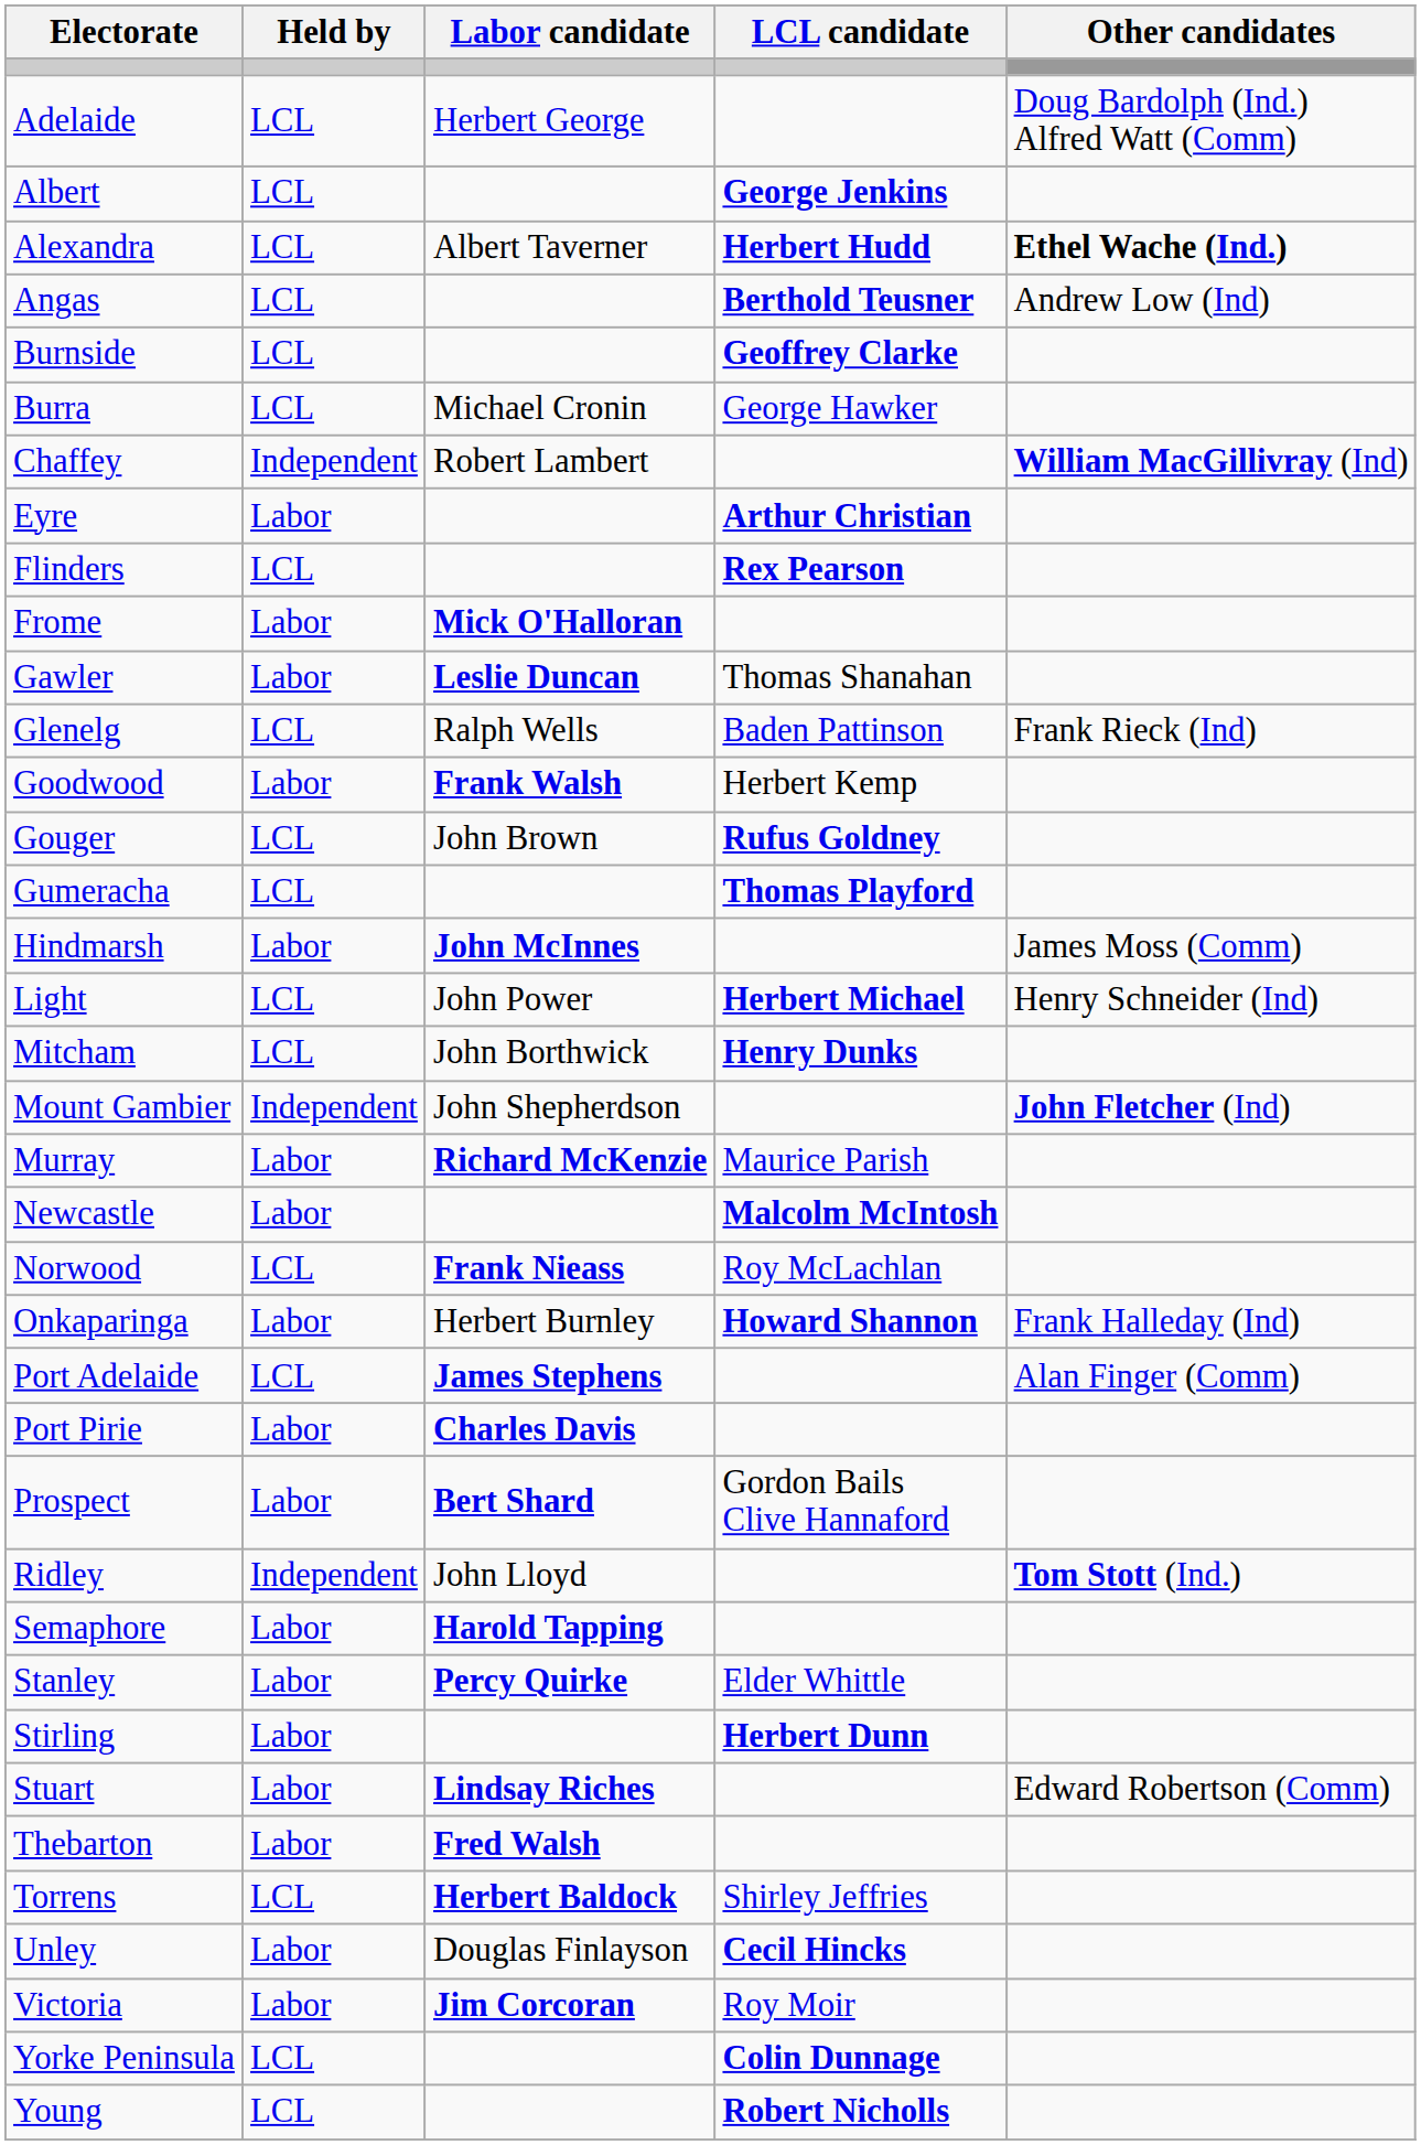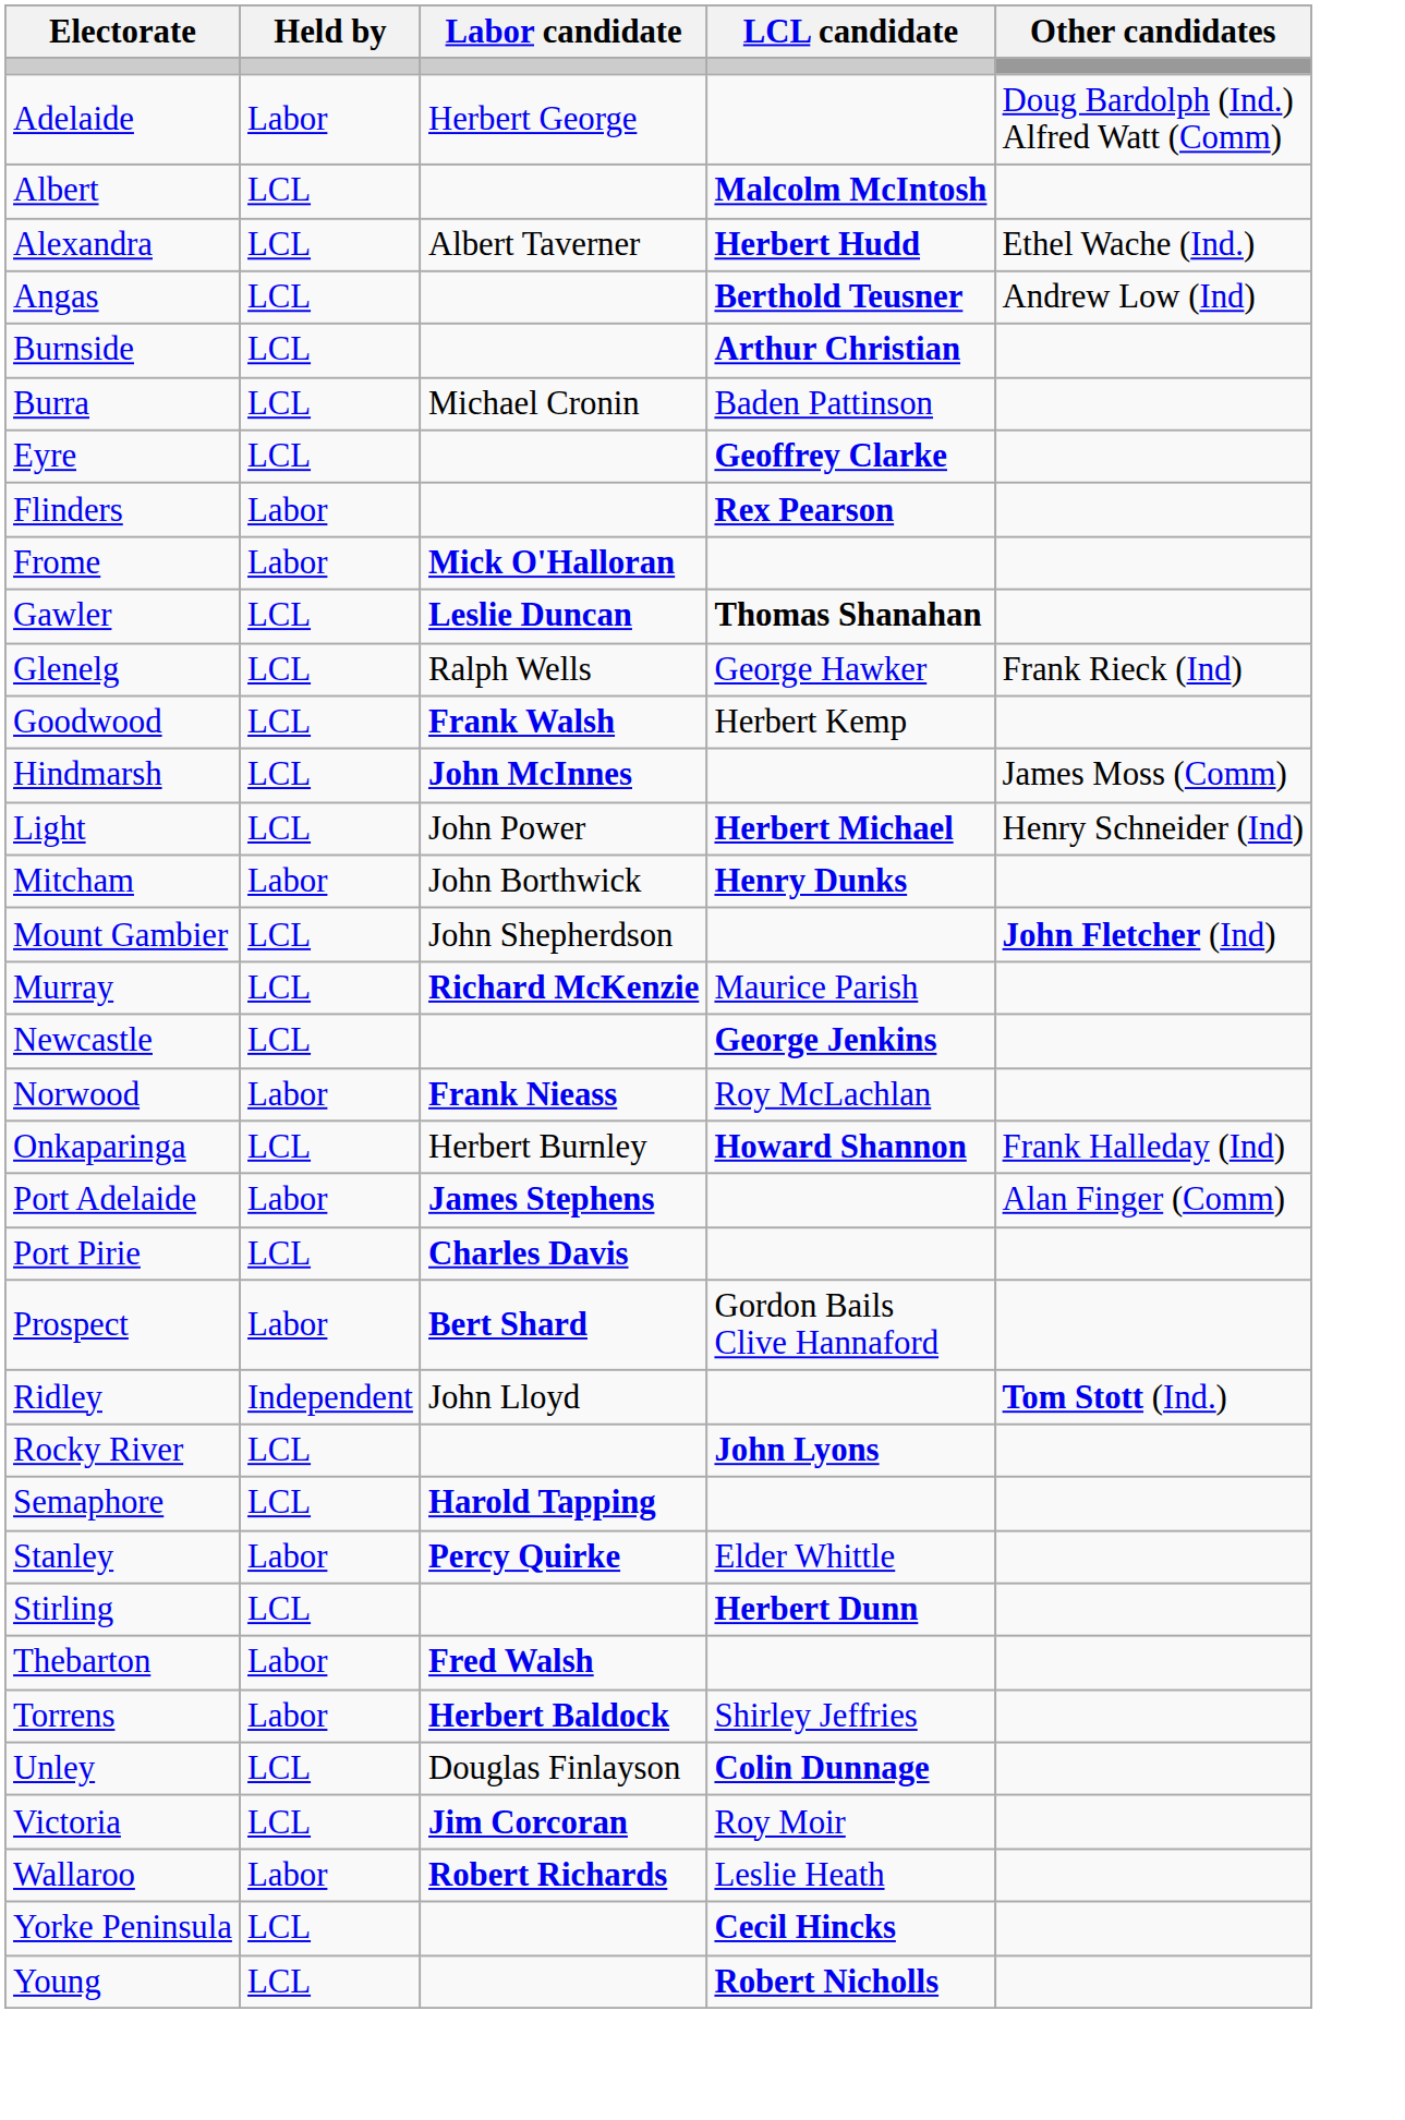 <table class="wikitable">
 <tr>
 <th>Electorate</th>
 <th>Held by</th>
 <th><a href='#'>Labor</a> candidate</th>
 <th><a href='#'>LCL</a> candidate</th>
 <th>Other candidates</th>
 </tr>
 <tr bgcolor="#cccccc">
 <td></td>
 <td></td>
 <td></td>
 <td></td>
 <td bgcolor="#999999"></td>
 </tr>
 <tr>
 <td><a href='#'>Adelaide</a></td>
-<td><a href='#'>LCL</a></td>
+<td><a href='#'>Labor</a></td>
 <td><a href='#'>Herbert George</a></td>
 <td></td>
 <td><a href='#'>Doug Bardolph</a> (<a href='#'>Ind.</a>) <br> Alfred Watt (<a href='#'>Comm</a>)</td>
 </tr>
 <tr>
 <td><a href='#'>Albert</a></td>
 <td><a href='#'>LCL</a></td>
 <td></td>
-<td><strong><a href='#'>George Jenkins</a></strong></td>
+<td><strong><a href='#'>Malcolm McIntosh</a></strong></td>
 <td></td>
 </tr>
 <tr>
 <td><a href='#'>Alexandra</a></td>
 <td><a href='#'>LCL</a></td>
 <td>Albert Taverner</td>
 <td><strong><a href='#'>Herbert Hudd</a></strong></td>
-<td><strong>Ethel Wache (<a href='#'>Ind.</a>)</strong></td>
+<td>Ethel Wache (<a href='#'>Ind.</a>)</td>
 </tr>
 <tr>
 <td><a href='#'>Angas</a></td>
 <td><a href='#'>LCL</a></td>
 <td></td>
 <td><strong><a href='#'>Berthold Teusner</a></strong></td>
 <td>Andrew Low (<a href='#'>Ind</a>)</td>
 </tr>
 <tr>
 <td><a href='#'>Burnside</a></td>
 <td><a href='#'>LCL</a></td>
 <td></td>
-<td><strong><a href='#'>Geoffrey Clarke</a></strong></td>
+<td><strong><a href='#'>Arthur Christian</a></strong></td>
 <td></td>
 </tr>
 <tr>
 <td><a href='#'>Burra</a></td>
 <td><a href='#'>LCL</a></td>
 <td>Michael Cronin</td>
-<td><a href='#'>George Hawker</a></td>
+<td><a href='#'>Baden Pattinson</a></td>
 <td></td>
 </tr>
 <tr>
-<td><a href='#'>Chaffey</a></td>
-<td><a href='#'>Independent</a></td>
-<td>Robert Lambert</td>
+<td><a href='#'>Eyre</a></td>
+<td><a href='#'>LCL</a></td>
 <td></td>
-<td><strong><a href='#'>William MacGillivray</a></strong> (<a href='#'>Ind</a>)</td>
-</tr>
-<tr>
-<td><a href='#'>Eyre</a></td>
-<td><a href='#'>Labor</a></td>
-<td></td>
-<td><strong><a href='#'>Arthur Christian</a></strong></td>
+<td><strong><a href='#'>Geoffrey Clarke</a></strong></td>
 <td></td>
 </tr>
 <tr>
 <td><a href='#'>Flinders</a></td>
-<td><a href='#'>LCL</a></td>
+<td><a href='#'>Labor</a></td>
 <td></td>
 <td><strong><a href='#'>Rex Pearson</a></strong></td>
 <td></td>
 </tr>
 <tr>
 <td><a href='#'>Frome</a></td>
 <td><a href='#'>Labor</a></td>
 <td><strong><a href='#'>Mick O'Halloran</a></strong></td>
 <td></td>
 <td></td>
 </tr>
 <tr>
 <td><a href='#'>Gawler</a></td>
-<td><a href='#'>Labor</a></td>
+<td><a href='#'>LCL</a></td>
 <td><strong><a href='#'>Leslie Duncan</a></strong></td>
-<td>Thomas Shanahan</td>
+<td><strong>Thomas Shanahan</strong></td>
 <td></td>
 </tr>
 <tr>
 <td><a href='#'>Glenelg</a></td>
 <td><a href='#'>LCL</a></td>
 <td>Ralph Wells</td>
-<td><a href='#'>Baden Pattinson</a></td>
+<td><a href='#'>George Hawker</a></td>
 <td>Frank Rieck (<a href='#'>Ind</a>)</td>
 </tr>
 <tr>
 <td><a href='#'>Goodwood</a></td>
-<td><a href='#'>Labor</a></td>
+<td><a href='#'>LCL</a></td>
 <td><strong><a href='#'>Frank Walsh</a></strong></td>
 <td>Herbert Kemp</td>
 <td></td>
 </tr>
 <tr>
-<td><a href='#'>Gouger</a></td>
+<td><a href='#'>Hindmarsh</a></td>
 <td><a href='#'>LCL</a></td>
-<td>John Brown</td>
-<td><strong><a href='#'>Rufus Goldney</a></strong></td>
-<td></td>
-</tr>
-<tr>
-<td><a href='#'>Gumeracha</a></td>
-<td><a href='#'>LCL</a></td>
-<td></td>
-<td><strong><a href='#'>Thomas Playford</a></strong></td>
-<td></td>
-</tr>
-<tr>
-<td><a href='#'>Hindmarsh</a></td>
-<td><a href='#'>Labor</a></td>
 <td><strong><a href='#'>John McInnes</a></strong></td>
 <td></td>
 <td>James Moss (<a href='#'>Comm</a>)</td>
 </tr>
 <tr>
 <td><a href='#'>Light</a></td>
 <td><a href='#'>LCL</a></td>
 <td>John Power</td>
 <td><strong><a href='#'>Herbert Michael</a></strong></td>
 <td>Henry Schneider (<a href='#'>Ind</a>)</td>
 </tr>
 <tr>
 <td><a href='#'>Mitcham</a></td>
-<td><a href='#'>LCL</a></td>
+<td><a href='#'>Labor</a></td>
 <td>John Borthwick</td>
 <td><strong><a href='#'>Henry Dunks</a></strong></td>
 <td></td>
 </tr>
 <tr>
 <td><a href='#'>Mount Gambier</a></td>
-<td><a href='#'>Independent</a></td>
+<td><a href='#'>LCL</a></td>
 <td>John Shepherdson</td>
 <td></td>
 <td><strong><a href='#'>John Fletcher</a></strong> (<a href='#'>Ind</a>)</td>
 </tr>
 <tr>
 <td><a href='#'>Murray</a></td>
-<td><a href='#'>Labor</a></td>
+<td><a href='#'>LCL</a></td>
 <td><strong><a href='#'>Richard McKenzie</a></strong></td>
 <td><a href='#'>Maurice Parish</a></td>
 <td></td>
 </tr>
 <tr>
 <td><a href='#'>Newcastle</a></td>
-<td><a href='#'>Labor</a></td>
+<td><a href='#'>LCL</a></td>
 <td></td>
-<td><strong><a href='#'>Malcolm McIntosh</a></strong></td>
+<td><strong><a href='#'>George Jenkins</a></strong></td>
 <td></td>
 </tr>
 <tr>
 <td><a href='#'>Norwood</a></td>
-<td><a href='#'>LCL</a></td>
+<td><a href='#'>Labor</a></td>
 <td><strong><a href='#'>Frank Nieass</a></strong></td>
 <td><a href='#'>Roy McLachlan</a></td>
 <td></td>
 </tr>
 <tr>
 <td><a href='#'>Onkaparinga</a></td>
-<td><a href='#'>Labor</a></td>
+<td><a href='#'>LCL</a></td>
 <td>Herbert Burnley</td>
 <td><strong><a href='#'>Howard Shannon</a></strong></td>
 <td><a href='#'>Frank Halleday</a> (<a href='#'>Ind</a>)</td>
 </tr>
 <tr>
 <td><a href='#'>Port Adelaide</a></td>
-<td><a href='#'>LCL</a></td>
+<td><a href='#'>Labor</a></td>
 <td><strong><a href='#'>James Stephens</a></strong></td>
 <td></td>
 <td><a href='#'>Alan Finger</a> (<a href='#'>Comm</a>)</td>
 </tr>
 <tr>
 <td><a href='#'>Port Pirie</a></td>
-<td><a href='#'>Labor</a></td>
+<td><a href='#'>LCL</a></td>
 <td><strong><a href='#'>Charles Davis</a></strong></td>
 <td></td>
 <td></td>
 </tr>
 <tr>
 <td><a href='#'>Prospect</a></td>
 <td><a href='#'>Labor</a></td>
 <td><strong><a href='#'>Bert Shard</a></strong></td>
 <td>Gordon Bails <br> <a href='#'>Clive Hannaford</a></td>
 <td></td>
 </tr>
 <tr>
 <td><a href='#'>Ridley</a></td>
 <td><a href='#'>Independent</a></td>
 <td>John Lloyd</td>
 <td></td>
 <td><strong><a href='#'>Tom Stott</a></strong> (<a href='#'>Ind.</a>)</td>
 </tr>
 <tr>
+<td><a href='#'>Rocky River</a></td>
+<td><a href='#'>LCL</a></td>
+<td></td>
+<td><strong><a href='#'>John Lyons</a></strong></td>
+<td></td>
+</tr>
+<tr>
 <td><a href='#'>Semaphore</a></td>
-<td><a href='#'>Labor</a></td>
+<td><a href='#'>LCL</a></td>
 <td><strong><a href='#'>Harold Tapping</a></strong></td>
 <td></td>
 <td></td>
 </tr>
 <tr>
 <td><a href='#'>Stanley</a></td>
 <td><a href='#'>Labor</a></td>
 <td><strong><a href='#'>Percy Quirke</a></strong></td>
 <td><a href='#'>Elder Whittle</a></td>
 <td></td>
 </tr>
 <tr>
 <td><a href='#'>Stirling</a></td>
-<td><a href='#'>Labor</a></td>
+<td><a href='#'>LCL</a></td>
 <td></td>
 <td><strong><a href='#'>Herbert Dunn</a></strong></td>
 <td></td>
-</tr>
-<tr>
-<td><a href='#'>Stuart</a></td>
-<td><a href='#'>Labor</a></td>
-<td><strong><a href='#'>Lindsay Riches</a></strong></td>
-<td></td>
-<td>Edward Robertson (<a href='#'>Comm</a>)</td>
 </tr>
 <tr>
 <td><a href='#'>Thebarton</a></td>
 <td><a href='#'>Labor</a></td>
 <td><strong><a href='#'>Fred Walsh</a></strong></td>
 <td></td>
 <td></td>
 </tr>
 <tr>
 <td><a href='#'>Torrens</a></td>
-<td><a href='#'>LCL</a></td>
+<td><a href='#'>Labor</a></td>
 <td><strong><a href='#'>Herbert Baldock</a></strong></td>
 <td><a href='#'>Shirley Jeffries</a></td>
 <td></td>
 </tr>
 <tr>
 <td><a href='#'>Unley</a></td>
-<td><a href='#'>Labor</a></td>
+<td><a href='#'>LCL</a></td>
 <td>Douglas Finlayson</td>
-<td><strong><a href='#'>Cecil Hincks</a></strong></td>
+<td><strong><a href='#'>Colin Dunnage</a></strong></td>
 <td></td>
 </tr>
 <tr>
 <td><a href='#'>Victoria</a></td>
-<td><a href='#'>Labor</a></td>
+<td><a href='#'>LCL</a></td>
 <td><strong><a href='#'>Jim Corcoran</a></strong></td>
 <td><a href='#'>Roy Moir</a></td>
+<td></td>
+</tr>
+<tr>
+<td><a href='#'>Wallaroo</a></td>
+<td><a href='#'>Labor</a></td>
+<td><strong><a href='#'>Robert Richards</a></strong></td>
+<td><a href='#'>Leslie Heath</a></td>
 <td></td>
 </tr>
 <tr>
 <td><a href='#'>Yorke Peninsula</a></td>
 <td><a href='#'>LCL</a></td>
 <td></td>
-<td><strong><a href='#'>Colin Dunnage</a></strong></td>
+<td><strong><a href='#'>Cecil Hincks</a></strong></td>
 <td></td>
 </tr>
 <tr>
 <td><a href='#'>Young</a></td>
 <td><a href='#'>LCL</a></td>
 <td></td>
 <td><strong><a href='#'>Robert Nicholls</a></strong></td>
 <td></td>
 </tr>
 <tr>
 </tr>
 </table>
